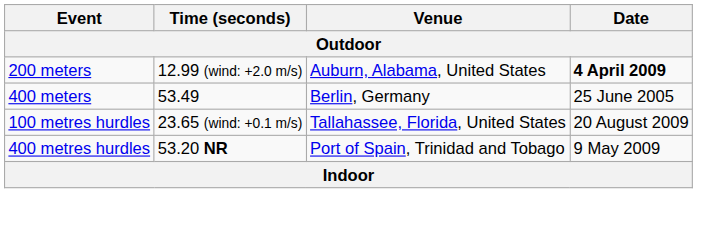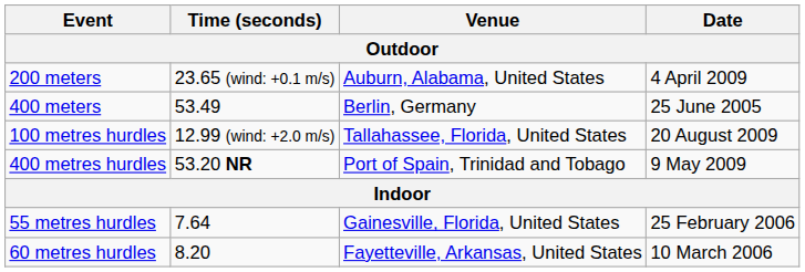 <table class="wikitable" style="border-collapse: collapse; font-size: 95%;">
 <tr>
 <th>Event</th>
 <th>Time (seconds)</th>
 <th>Venue</th>
 <th>Date</th>
 </tr>
 <tr>
 <th colspan="4">Outdoor</th>
 </tr>
 <tr>
 <td><a href='#'>200 meters</a></td>
-<td>12.99 <small>(wind: +2.0 m/s)</small></td>
+<td>23.65 <small>(wind: +0.1 m/s)</small></td>
 <td><a href='#'>Auburn, Alabama</a>, United States</td>
-<td><strong>4 April 2009</strong></td>
+<td>4 April 2009</td>
 </tr>
 <tr>
 <td><a href='#'>400 meters</a></td>
 <td>53.49</td>
 <td><a href='#'>Berlin</a>, Germany</td>
 <td>25 June 2005</td>
 </tr>
 <tr>
 <td><a href='#'>100 metres hurdles</a></td>
-<td>23.65 <small>(wind: +0.1 m/s)</small></td>
+<td>12.99 <small>(wind: +2.0 m/s)</small></td>
 <td><a href='#'>Tallahassee, Florida</a>, United States</td>
 <td>20 August 2009</td>
 </tr>
 <tr>
 <td><a href='#'>400 metres hurdles</a></td>
 <td>53.20 <strong>NR</strong></td>
 <td><a href='#'>Port of Spain</a>, Trinidad and Tobago</td>
 <td>9 May 2009</td>
 </tr>
 <tr>
 <th colspan="4">Indoor</th>
 </tr>
+<tr>
+<td><a href='#'>55 metres hurdles</a></td>
+<td>7.64</td>
+<td><a href='#'>Gainesville, Florida</a>, United States</td>
+<td>25 February 2006</td>
+</tr>
+<tr>
+<td><a href='#'>60 metres hurdles</a></td>
+<td>8.20</td>
+<td><a href='#'>Fayetteville, Arkansas</a>, United States</td>
+<td>10 March 2006</td>
+</tr>
 </table>
